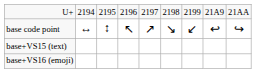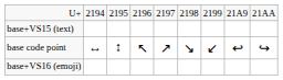 <table class="wikitable nounderlines" style="border-collapse:collapse;background:#FFFFFF;font-size:large;text-align:center">
 <tr style="background:#F8F8F8;font-size:small">
 <td style="text-align:right">U+</td>
 <td>2194</td>
 <td>2195</td>
 <td>2196</td>
 <td>2197</td>
 <td>2198</td>
 <td>2199</td>
 <td>21A9</td>
 <td>21AA</td>
 </tr>
 <tr>
+<td style="background:#F8F8F8;font-size:small;text-align:left">base+VS15 (text)</td>
+<td></td>
+<td></td>
+<td></td>
+<td></td>
+<td></td>
+<td></td>
+<td></td>
+<td></td>
+</tr>
+<tr>
 <td style="background:#F8F8F8;font-size:small;text-align:left">base code point</td>
 <td>↔</td>
 <td>↕</td>
 <td>↖</td>
 <td>↗</td>
 <td>↘</td>
 <td>↙</td>
 <td>↩</td>
 <td>↪</td>
-</tr>
-<tr>
-<td style="background:#F8F8F8;font-size:small;text-align:left">base+VS15 (text)</td>
-<td></td>
-<td></td>
-<td></td>
-<td></td>
-<td></td>
-<td></td>
-<td></td>
-<td></td>
 </tr>
 <tr>
 <td style="background:#F8F8F8;font-size:small;text-align:left">base+VS16 (emoji)</td>
 <td></td>
 <td></td>
 <td></td>
 <td></td>
 <td></td>
 <td></td>
 <td></td>
 <td></td>
 </tr>
 </table>
